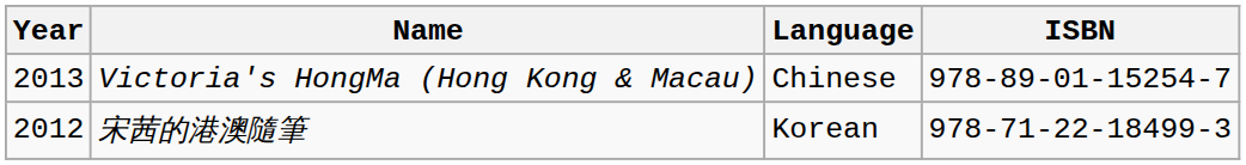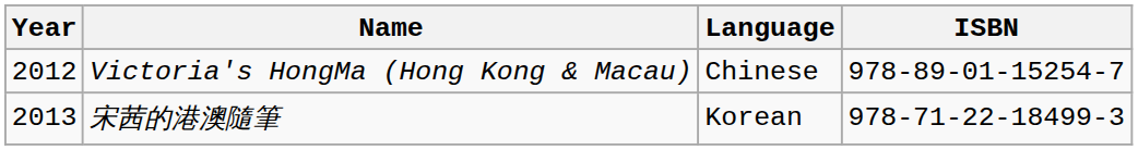 <table class="wikitable">
 <tr>
 <th>Year</th>
 <th>Name</th>
 <th>Language</th>
 <th>ISBN</th>
 </tr>
 <tr>
-<td>2013</td>
+<td>2012</td>
 <td><em>Victoria's HongMa (Hong Kong & Macau)</em></td>
 <td>Chinese</td>
 <td>978-89-01-15254-7</td>
 </tr>
 <tr>
-<td>2012</td>
+<td>2013</td>
 <td><em>宋茜的港澳隨筆</em></td>
 <td>Korean</td>
 <td>978-71-22-18499-3</td>
 </tr>
 </table>
